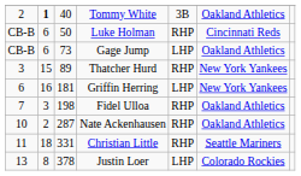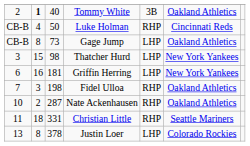 <table class="wikitable">
 <tr>
 </tr>
 <tr>
 </tr>
 <tr align="center">
 <td>2</td>
 <td><strong>1</strong></td>
 <td>40</td>
 <td><a href='#'>Tommy White</a></td>
 <td>3B</td>
 <td><a href='#'>Oakland Athletics</a></td>
 <td></td>
 </tr>
 <tr align="center">
 <td>CB-B</td>
-<td>6</td>
+<td>4</td>
 <td>50</td>
 <td><a href='#'>Luke Holman</a></td>
 <td>RHP</td>
 <td><a href='#'>Cincinnati Reds</a></td>
 <td></td>
 </tr>
 <tr align="center">
 <td>CB-B</td>
-<td>6</td>
+<td>8</td>
 <td>73</td>
 <td>Gage Jump</td>
 <td>LHP</td>
 <td><a href='#'>Oakland Athletics</a></td>
 <td></td>
 </tr>
 <tr align="center">
 <td>3</td>
 <td>15</td>
-<td>89</td>
+<td>98</td>
 <td>Thatcher Hurd</td>
-<td>RHP</td>
+<td>LHP</td>
 <td><a href='#'>New York Yankees</a></td>
 <td></td>
 </tr>
 <tr align="center">
 <td>6</td>
 <td>16</td>
 <td>181</td>
 <td>Griffin Herring</td>
 <td>LHP</td>
 <td><a href='#'>New York Yankees</a></td>
 <td></td>
 </tr>
 <tr align="center">
 <td>7</td>
 <td>3</td>
 <td>198</td>
 <td>Fidel Ulloa</td>
 <td>RHP</td>
 <td><a href='#'>Oakland Athletics</a></td>
 <td></td>
 </tr>
 <tr align="center">
 <td>10</td>
 <td>2</td>
 <td>287</td>
 <td>Nate Ackenhausen</td>
 <td>RHP</td>
 <td><a href='#'>Oakland Athletics</a></td>
 <td></td>
 </tr>
 <tr align="center">
 <td>11</td>
 <td>18</td>
 <td>331</td>
 <td><a href='#'>Christian Little</a></td>
 <td>RHP</td>
 <td><a href='#'>Seattle Mariners</a></td>
 <td></td>
 </tr>
 <tr align="center">
 <td>13</td>
 <td>8</td>
 <td>378</td>
 <td>Justin Loer</td>
 <td>LHP</td>
 <td><a href='#'>Colorado Rockies</a></td>
 <td></td>
 </tr>
 </table>
